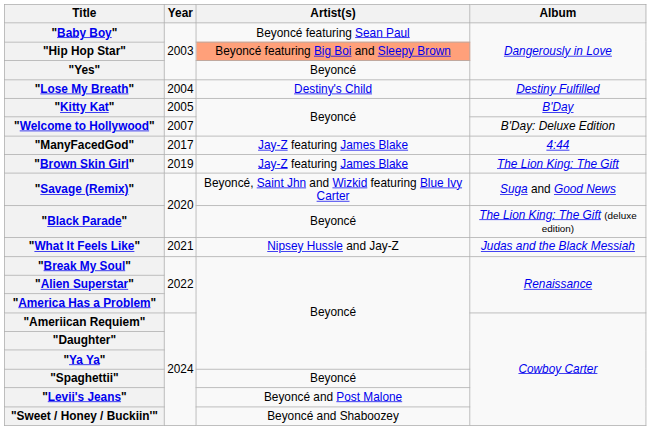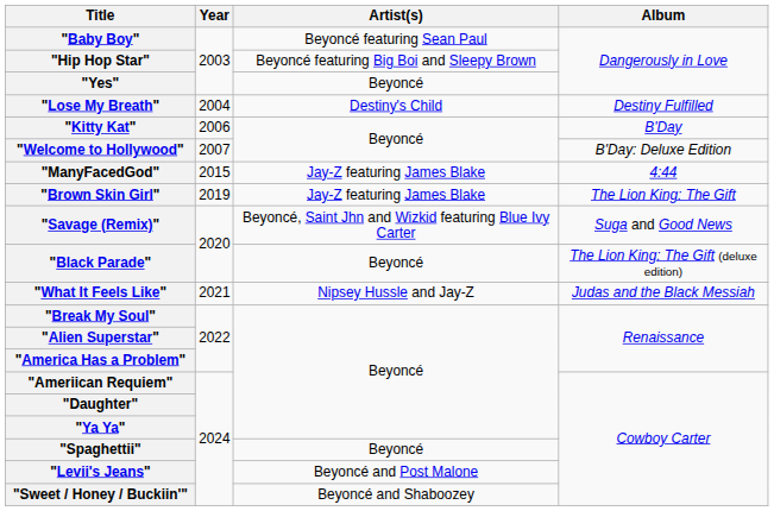 <table class="wikitable plainrowheaders" style="text-align:center;">
 <tr>
 <th scope="col" style="width:15em;">Title</th>
 <th scope="col">Year</th>
 <th scope="col" style="width:30em;">Artist(s)</th>
 <th scope="col" style="width:18em;">Album</th>
 </tr>
 <tr>
 <th scope="row">"<a href='#'>Baby Boy</a>"</th>
 <td rowspan="3">2003</td>
 <td>Beyoncé featuring <a href='#'>Sean Paul</a></td>
 <td rowspan="3"><em><a href='#'>Dangerously in Love</a></em></td>
 </tr>
 <tr>
 <th scope="row">"Hip Hop Star"</th>
-<td style="background: lightsalmon;">Beyoncé featuring <a href='#'>Big Boi</a> and <a href='#'>Sleepy Brown</a></td>
+<td>Beyoncé featuring <a href='#'>Big Boi</a> and <a href='#'>Sleepy Brown</a></td>
 </tr>
 <tr>
 <th scope="row">"Yes"</th>
 <td rowspan="1">Beyoncé</td>
 </tr>
 <tr>
 <th scope="row">"<a href='#'>Lose My Breath</a>"</th>
 <td rowspan="1">2004</td>
 <td rowspan="1"><a href='#'>Destiny's Child</a></td>
 <td rowspan="1"><em><a href='#'>Destiny Fulfilled</a></em></td>
 </tr>
 <tr>
 <th scope="row">"<a href='#'>Kitty Kat</a>"</th>
-<td>2005</td>
+<td>2006</td>
 <td rowspan="2">Beyoncé</td>
 <td><em><a href='#'>B'Day</a></em></td>
 </tr>
 <tr>
 <th scope="row">"<a href='#'>Welcome to Hollywood</a>"</th>
 <td>2007</td>
 <td><em>B'Day: Deluxe Edition</em></td>
 </tr>
 <tr>
 <th scope="row">"ManyFacedGod"</th>
-<td rowspan="1">2017</td>
+<td rowspan="1">2015</td>
 <td><a href='#'>Jay-Z</a> featuring <a href='#'>James Blake</a></td>
 <td rowspan="1"><em><a href='#'>4:44</a></em></td>
 </tr>
 <tr>
 <th scope="row">"<a href='#'>Brown Skin Girl</a>"</th>
 <td rowspan="1">2019</td>
 <td><a href='#'>Jay-Z</a> featuring <a href='#'>James Blake</a></td>
 <td rowspan="1"><em><a href='#'>The Lion King: The Gift</a></em></td>
 </tr>
 <tr>
 <th scope="row">"<a href='#'>Savage (Remix)</a>"</th>
 <td rowspan="2">2020</td>
 <td>Beyoncé, <a href='#'>Saint Jhn</a> and <a href='#'>Wizkid</a> featuring <a href='#'>Blue Ivy Carter</a></td>
 <td rowspan="1"><em><a href='#'>Suga</a></em> and <em><a href='#'>Good News</a></em></td>
 </tr>
 <tr>
 <th scope="row">"<a href='#'>Black Parade</a>"</th>
 <td>Beyoncé</td>
 <td><em><a href='#'>The Lion King: The Gift</a></em> <small>(deluxe edition)</small></td>
 </tr>
 <tr>
 <th scope="row">"<a href='#'>What It Feels Like</a>"</th>
 <td>2021</td>
 <td><a href='#'>Nipsey Hussle</a> and Jay-Z</td>
 <td><em><a href='#'>Judas and the Black Messiah</a></em></td>
 </tr>
 <tr>
 <th scope="row">"<a href='#'>Break My Soul</a>"</th>
 <td rowspan="3">2022</td>
 <td rowspan="6">Beyoncé</td>
 <td rowspan="3"><em><a href='#'>Renaissance</a></em></td>
 </tr>
 <tr>
 <th scope="row">"<a href='#'>Alien Superstar</a>"</th>
 </tr>
 <tr>
 <th scope="row">"<a href='#'>America Has a Problem</a>"</th>
 </tr>
 <tr>
 <th scope="row">"Ameriican Requiem"</th>
 <td rowspan="6">2024</td>
 <td rowspan="6"><em><a href='#'>Cowboy Carter</a></em></td>
 </tr>
 <tr>
 <th scope="row">"Daughter"</th>
 </tr>
 <tr>
 <th scope="row">"<a href='#'>Ya Ya</a>"</th>
 </tr>
 <tr>
 <th scope="row">"Spaghettii"</th>
 <td rowspan="1">Beyoncé</td>
 </tr>
 <tr>
 <th scope="row">"<a href='#'>Levii's Jeans</a>"</th>
 <td>Beyoncé and <a href='#'>Post Malone</a></td>
 </tr>
 <tr>
 <th scope="row">"Sweet / Honey / Buckiin'"</th>
 <td>Beyoncé and Shaboozey</td>
 </tr>
 </table>
